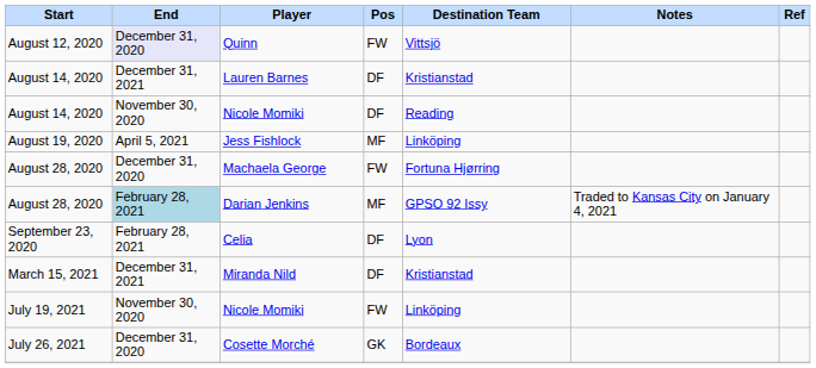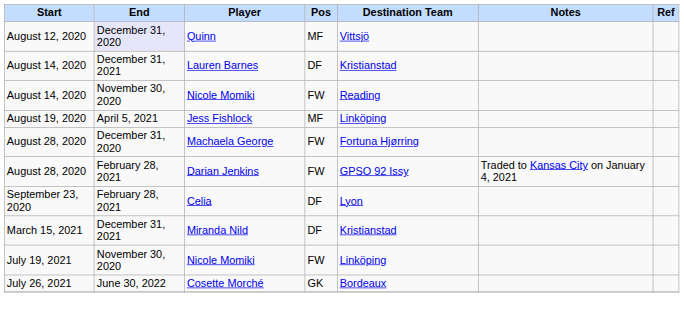 <table class="wikitable" style="text-align:left;">
 <tr>
 <th style="background:#c2ddff; width:125px;">Start</th>
 <th style="background:#c2ddff; width:125px;">End</th>
 <th style="background:#c2ddff; width:170px;">Player</th>
 <th style="background:#c2ddff; width:40px;">Pos</th>
 <th style="background:#c2ddff; width:200px;">Destination Team</th>
 <th style="background:#c2ddff; width:250px;">Notes</th>
 <th style="background:#c2ddff; width:30px;">Ref</th>
 </tr>
 <tr>
 <td>August 12, 2020</td>
 <td style="background: lavender;">December 31, 2020</td>
 <td> <a href='#'>Quinn</a></td>
-<td>FW</td>
+<td>MF</td>
 <td> <a href='#'>Vittsjö</a></td>
 <td></td>
 <td></td>
 </tr>
 <tr>
 <td>August 14, 2020</td>
 <td>December 31, 2021</td>
 <td> <a href='#'>Lauren Barnes</a></td>
 <td>DF</td>
 <td> <a href='#'>Kristianstad</a></td>
 <td></td>
 <td></td>
 </tr>
 <tr>
 <td>August 14, 2020</td>
 <td>November 30, 2020</td>
 <td> <a href='#'>Nicole Momiki</a></td>
-<td>DF</td>
+<td>FW</td>
 <td> <a href='#'>Reading</a></td>
 <td></td>
 <td></td>
 </tr>
 <tr>
 <td>August 19, 2020</td>
 <td>April 5, 2021</td>
 <td> <a href='#'>Jess Fishlock</a></td>
 <td>MF</td>
 <td> <a href='#'>Linköping</a></td>
 <td></td>
 <td></td>
 </tr>
 <tr>
 <td>August 28, 2020</td>
 <td>December 31, 2020</td>
 <td> <a href='#'>Machaela George</a></td>
 <td>FW</td>
 <td> <a href='#'>Fortuna Hjørring</a></td>
 <td></td>
 <td></td>
 </tr>
 <tr>
 <td>August 28, 2020</td>
-<td style="background: lightblue;">February 28, 2021</td>
+<td>February 28, 2021</td>
 <td> <a href='#'>Darian Jenkins</a></td>
-<td>MF</td>
+<td>FW</td>
 <td> <a href='#'>GPSO 92 Issy</a></td>
 <td>Traded to <a href='#'>Kansas City</a> on January 4, 2021</td>
 <td></td>
 </tr>
 <tr>
 <td>September 23, 2020</td>
 <td>February 28, 2021</td>
 <td> <a href='#'>Celia</a></td>
 <td>DF</td>
 <td> <a href='#'>Lyon</a></td>
 <td></td>
 <td></td>
 </tr>
 <tr>
 <td>March 15, 2021</td>
 <td>December 31, 2021</td>
 <td> <a href='#'>Miranda Nild</a></td>
 <td>DF</td>
 <td> <a href='#'>Kristianstad</a></td>
 <td></td>
 <td></td>
 </tr>
 <tr>
 <td>July 19, 2021</td>
 <td>November 30, 2020</td>
 <td> <a href='#'>Nicole Momiki</a></td>
 <td>FW</td>
 <td> <a href='#'>Linköping</a></td>
 <td></td>
 <td></td>
 </tr>
 <tr>
 <td>July 26, 2021</td>
-<td>December 31, 2020</td>
+<td>June 30, 2022</td>
 <td> <a href='#'>Cosette Morché</a></td>
 <td>GK</td>
 <td> <a href='#'>Bordeaux</a></td>
 <td></td>
 <td></td>
 </tr>
 <tr>
 </tr>
 </table>
